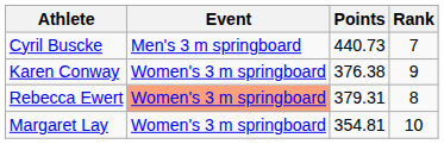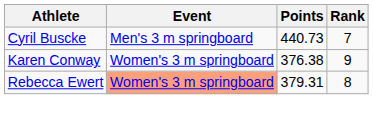 <table class="wikitable" style="font-size:90%;">
 <tr>
 <th>Athlete</th>
 <th>Event</th>
 <th>Points</th>
 <th>Rank</th>
 </tr>
 <tr align=center>
 <td align=left><a href='#'>Cyril Buscke</a></td>
 <td align=left><a href='#'>Men's 3 m springboard</a></td>
 <td>440.73</td>
 <td>7</td>
 </tr>
 <tr align=center>
 <td align=left><a href='#'>Karen Conway</a></td>
 <td align=left><a href='#'>Women's 3 m springboard</a></td>
 <td>376.38</td>
 <td>9</td>
 </tr>
 <tr align=center>
 <td align=left><a href='#'>Rebecca Ewert</a></td>
 <td align=left style="background: lightsalmon;"><a href='#'>Women's 3 m springboard</a></td>
 <td>379.31</td>
 <td>8</td>
 </tr>
-<tr align=center>
-<td align=left><a href='#'>Margaret Lay</a></td>
-<td align=left><a href='#'>Women's 3 m springboard</a></td>
-<td>354.81</td>
-<td>10</td>
-</tr>
 </table>
